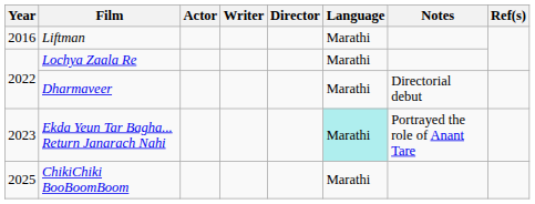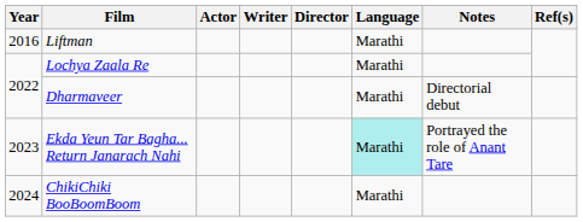 <table class="wikitable">
 <tr>
 <th>Year</th>
 <th>Film</th>
 <th>Actor</th>
 <th>Writer</th>
 <th>Director</th>
 <th>Language</th>
 <th>Notes</th>
 <th>Ref(s)</th>
 </tr>
 <tr>
 <td>2016</td>
 <td><em>Liftman</em></td>
 <td></td>
 <td></td>
 <td></td>
 <td>Marathi</td>
 <td></td>
 <td rowspan="2"></td>
 </tr>
 <tr>
 <td rowspan="2">2022</td>
 <td><em><a href='#'>Lochya Zaala Re</a></em></td>
 <td></td>
 <td></td>
 <td></td>
 <td>Marathi</td>
 <td></td>
 </tr>
 <tr>
 <td><em><a href='#'>Dharmaveer</a></em></td>
 <td></td>
 <td></td>
 <td></td>
 <td>Marathi</td>
 <td>Directorial debut</td>
 <td></td>
 </tr>
 <tr>
 <td>2023</td>
 <td><a href='#'><em>Ekda Yeun Tar Bagha... Return Janarach Nahi</em></a></td>
 <td></td>
 <td></td>
 <td></td>
 <td style="background: paleturquoise;">Marathi</td>
 <td>Portrayed the role of <a href='#'>Anant Tare</a></td>
 <td></td>
 </tr>
 <tr>
-<td>2025</td>
+<td>2024</td>
 <td><em><a href='#'>ChikiChiki BooBoomBoom</a></em></td>
 <td></td>
 <td></td>
 <td></td>
 <td>Marathi</td>
 <td></td>
 <td></td>
 </tr>
 </table>
